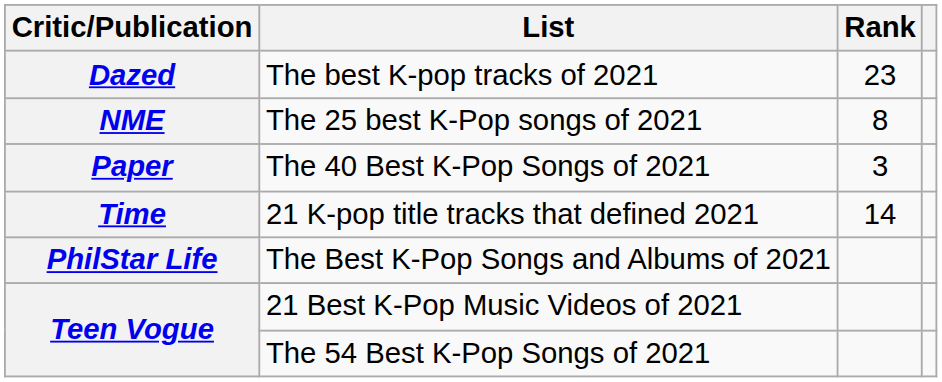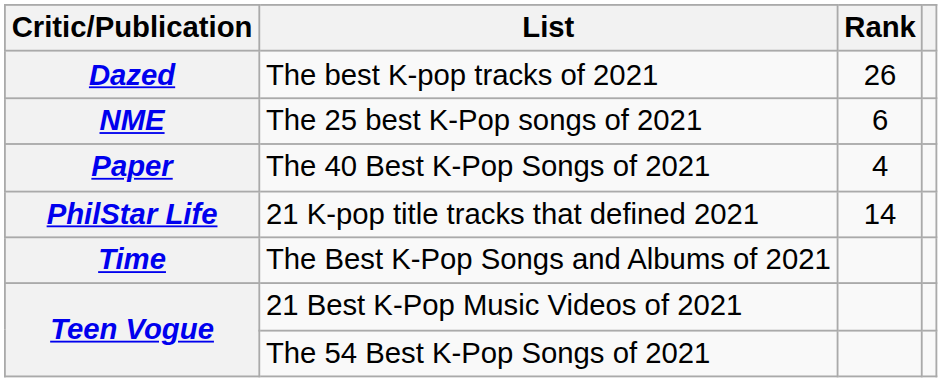 <table class="wikitable sortable plainrowheaders">
 <tr>
 <th scope="col">Critic/Publication</th>
 <th scope="col">List</th>
 <th scope="col">Rank</th>
 <th scope="col" class="unsortable"></th>
 </tr>
 <tr>
 <th scope="row"><em><a href='#'>Dazed</a></em></th>
 <td>The best K-pop tracks of 2021</td>
-<td style="text-align:center;">23</td>
+<td style="text-align:center;">26</td>
 <td style="text-align:center;"></td>
 </tr>
 <tr>
 <th scope="row"><em><a href='#'>NME</a></em></th>
 <td>The 25 best K-Pop songs of 2021</td>
-<td style="text-align:center;">8</td>
+<td style="text-align:center;">6</td>
 <td style="text-align:center;"></td>
 </tr>
 <tr>
 <th scope="row"><em><a href='#'>Paper</a></em></th>
 <td>The 40 Best K-Pop Songs of 2021</td>
-<td style="text-align:center;">3</td>
+<td style="text-align:center;">4</td>
 <td style="text-align:center;"></td>
 </tr>
 <tr>
-<th scope="row"><em><a href='#'>Time</a></em></th>
+<th scope="row"><em><a href='#'>PhilStar Life</a></em></th>
 <td>21 K-pop title tracks that defined 2021</td>
 <td style="text-align:center;">14</td>
 <td style="text-align:center;"></td>
 </tr>
 <tr>
-<th scope="row"><em><a href='#'>PhilStar Life</a></em></th>
+<th scope="row"><em><a href='#'>Time</a></em></th>
 <td>The Best K-Pop Songs and Albums of 2021</td>
 <td></td>
 <td style="text-align:center"></td>
 </tr>
 <tr>
 <th rowspan="2" scope="row"><em><a href='#'>Teen Vogue</a></em></th>
 <td>21 Best K-Pop Music Videos of 2021</td>
 <td></td>
 <td style="text-align:center"></td>
 </tr>
 <tr>
 <td>The 54 Best K-Pop Songs of 2021</td>
 <td></td>
 <td style="text-align:center"></td>
 </tr>
 </table>
